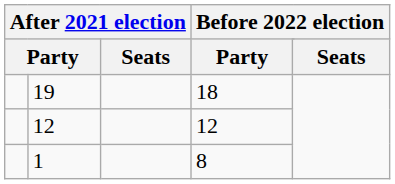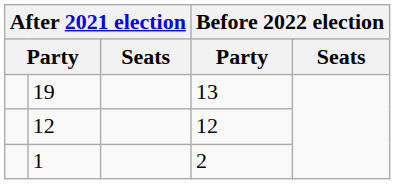 <table class="wikitable">
 <tr>
 <th colspan="3">After <a href='#'>2021 election</a></th>
 <th colspan="3">Before 2022 election</th>
 </tr>
 <tr>
 <th colspan="2">Party</th>
 <th>Seats</th>
 <th colspan="2">Party</th>
 <th>Seats</th>
 </tr>
 <tr>
 <td></td>
 <td>19</td>
 <td></td>
-<td>18</td>
+<td>13</td>
 </tr>
 <tr>
 <td></td>
 <td>12</td>
 <td></td>
 <td>12</td>
 </tr>
 <tr>
 <td></td>
 <td>1</td>
 <td></td>
-<td>8</td>
+<td>2</td>
 </tr>
 </table>
